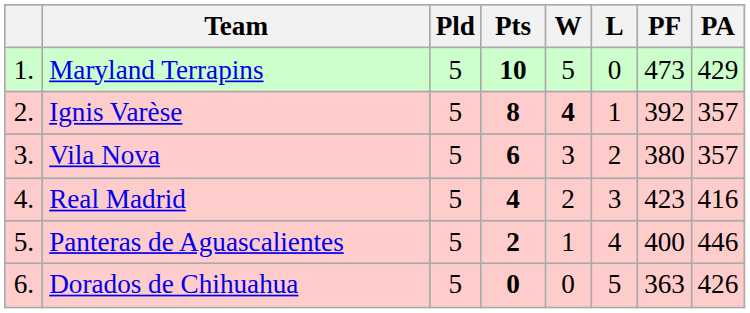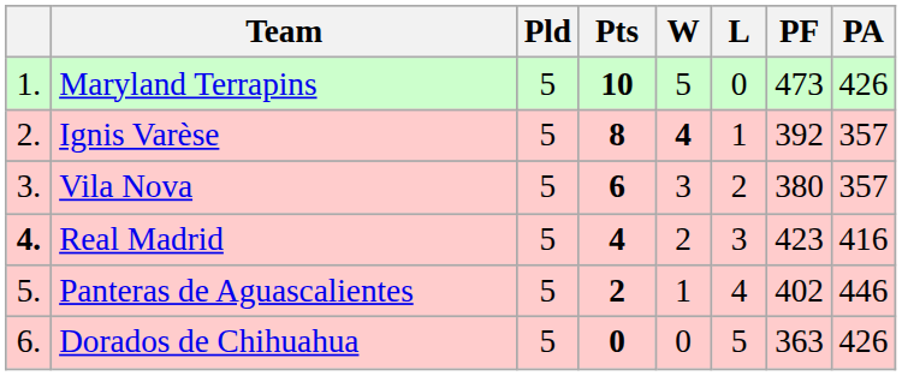 <table class=wikitable style="text-align:center">
 <tr>
 <th width=15></th>
 <th width=220>Team</th>
 <th width=20>Pld</th>
 <th width=30>Pts</th>
 <th width=20>W</th>
 <th width=20>L</th>
 <th width=20>PF</th>
 <th width=20>PA</th>
 </tr>
 <tr style="background: #ccffcc;">
 <td>1.</td>
 <td align=left> <a href='#'>Maryland Terrapins</a></td>
 <td>5</td>
 <td><strong>10</strong></td>
 <td>5</td>
 <td>0</td>
 <td>473</td>
-<td>429</td>
+<td>426</td>
 </tr>
 <tr style="background:#ffcccc;">
 <td>2.</td>
 <td align=left> <a href='#'>Ignis Varèse</a></td>
 <td>5</td>
 <td><strong>8</strong></td>
 <td><strong>4</strong></td>
 <td>1</td>
 <td>392</td>
 <td>357</td>
 </tr>
 <tr style="background:#ffcccc;">
 <td>3.</td>
 <td align=left> <a href='#'>Vila Nova</a></td>
 <td>5</td>
 <td><strong>6</strong></td>
 <td>3</td>
 <td>2</td>
 <td>380</td>
 <td>357</td>
 </tr>
 <tr style="background:#ffcccc;">
-<td>4.</td>
+<td><strong>4.</strong></td>
 <td align=left> <a href='#'>Real Madrid</a></td>
 <td>5</td>
 <td><strong>4</strong></td>
 <td>2</td>
 <td>3</td>
 <td>423</td>
 <td>416</td>
 </tr>
 <tr style="background:#ffcccc;">
 <td>5.</td>
 <td align=left> <a href='#'>Panteras de Aguascalientes</a></td>
 <td>5</td>
 <td><strong>2</strong></td>
 <td>1</td>
 <td>4</td>
-<td>400</td>
+<td>402</td>
 <td>446</td>
 </tr>
 <tr style="background:#ffcccc;">
 <td>6.</td>
 <td align=left> <a href='#'>Dorados de Chihuahua</a></td>
 <td>5</td>
 <td><strong>0</strong></td>
 <td>0</td>
 <td>5</td>
 <td>363</td>
 <td>426</td>
 </tr>
 </table>
